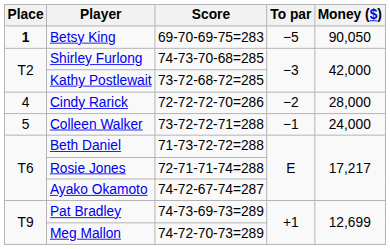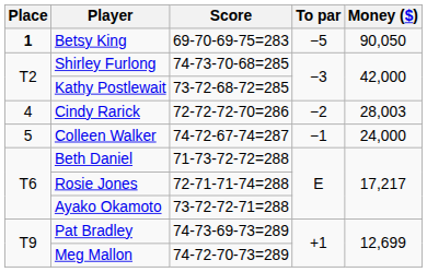 <table class="wikitable">
 <tr>
 <th>Place</th>
 <th>Player</th>
 <th>Score</th>
 <th>To par</th>
 <th>Money (<a href='#'>$</a>)</th>
 </tr>
 <tr>
 <td align=center><strong>1</strong></td>
 <td> <a href='#'>Betsy King</a></td>
 <td>69-70-69-75=283</td>
 <td align=center>−5</td>
 <td align=center>90,050</td>
 </tr>
 <tr>
 <td align=center rowspan=2>T2</td>
 <td> <a href='#'>Shirley Furlong</a></td>
 <td>74-73-70-68=285</td>
 <td align=center rowspan=2>−3</td>
 <td align=center rowspan=2>42,000</td>
 </tr>
 <tr>
 <td> <a href='#'>Kathy Postlewait</a></td>
 <td>73-72-68-72=285</td>
 </tr>
 <tr>
 <td align=center>4</td>
 <td> <a href='#'>Cindy Rarick</a></td>
 <td>72-72-72-70=286</td>
 <td align=center>−2</td>
-<td align=center>28,000</td>
+<td align=center>28,003</td>
 </tr>
 <tr>
 <td align=center>5</td>
 <td> <a href='#'>Colleen Walker</a></td>
-<td>73-72-72-71=288</td>
+<td>74-72-67-74=287</td>
 <td align=center>−1</td>
 <td align=center>24,000</td>
 </tr>
 <tr>
 <td align=center rowspan=3>T6</td>
 <td> <a href='#'>Beth Daniel</a></td>
 <td>71-73-72-72=288</td>
 <td align=center rowspan=3>E</td>
 <td align=center rowspan=3>17,217</td>
 </tr>
 <tr>
 <td> <a href='#'>Rosie Jones</a></td>
 <td>72-71-71-74=288</td>
 </tr>
 <tr>
 <td> <a href='#'>Ayako Okamoto</a></td>
-<td>74-72-67-74=287</td>
+<td>73-72-72-71=288</td>
 </tr>
 <tr>
 <td align=center rowspan=2>T9</td>
 <td> <a href='#'>Pat Bradley</a></td>
 <td>74-73-69-73=289</td>
 <td align=center rowspan=2>+1</td>
 <td align=center rowspan=2>12,699</td>
 </tr>
 <tr>
 <td> <a href='#'>Meg Mallon</a></td>
 <td>74-72-70-73=289</td>
 </tr>
 </table>
